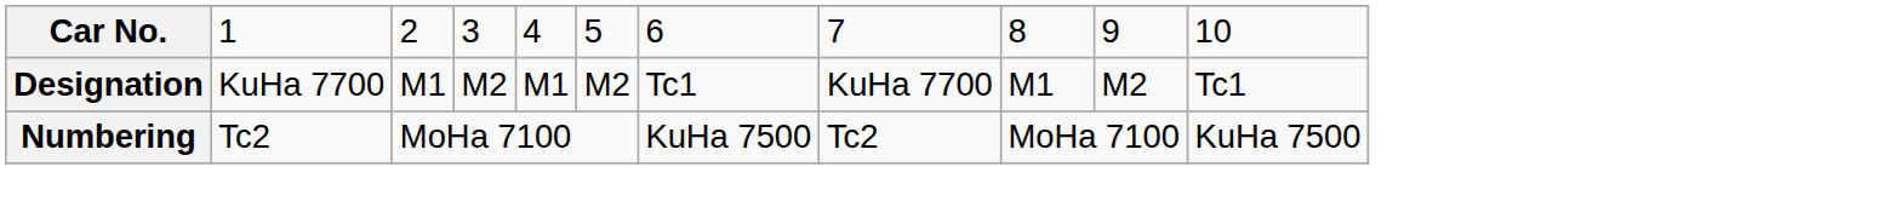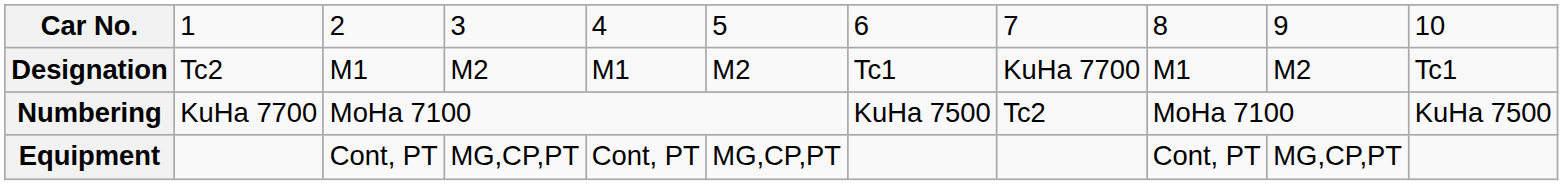 <table class="wikitable">
 <tr>
 <th>Car No.</th>
 <td>1</td>
 <td>2</td>
 <td>3</td>
 <td>4</td>
 <td>5</td>
 <td>6</td>
 <td>7</td>
 <td>8</td>
 <td>9</td>
 <td>10</td>
 </tr>
 <tr>
 <th>Designation</th>
-<td>KuHa 7700</td>
+<td>Tc2</td>
 <td>M1</td>
 <td>M2</td>
 <td>M1</td>
 <td>M2</td>
 <td>Tc1</td>
 <td>KuHa 7700</td>
 <td>M1</td>
 <td>M2</td>
 <td>Tc1</td>
 </tr>
 <tr>
 <th>Numbering</th>
-<td>Tc2</td>
+<td>KuHa 7700</td>
 <td colspan="4">MoHa 7100</td>
 <td>KuHa 7500</td>
 <td>Tc2</td>
 <td colspan="2">MoHa 7100</td>
 <td>KuHa 7500</td>
 </tr>
+<tr>
+<th>Equipment</th>
+<td> </td>
+<td>Cont, PT</td>
+<td>MG,CP,PT</td>
+<td>Cont, PT</td>
+<td>MG,CP,PT</td>
+<td> </td>
+<td> </td>
+<td>Cont, PT</td>
+<td>MG,CP,PT</td>
+<td> </td>
+</tr>
 </table>
